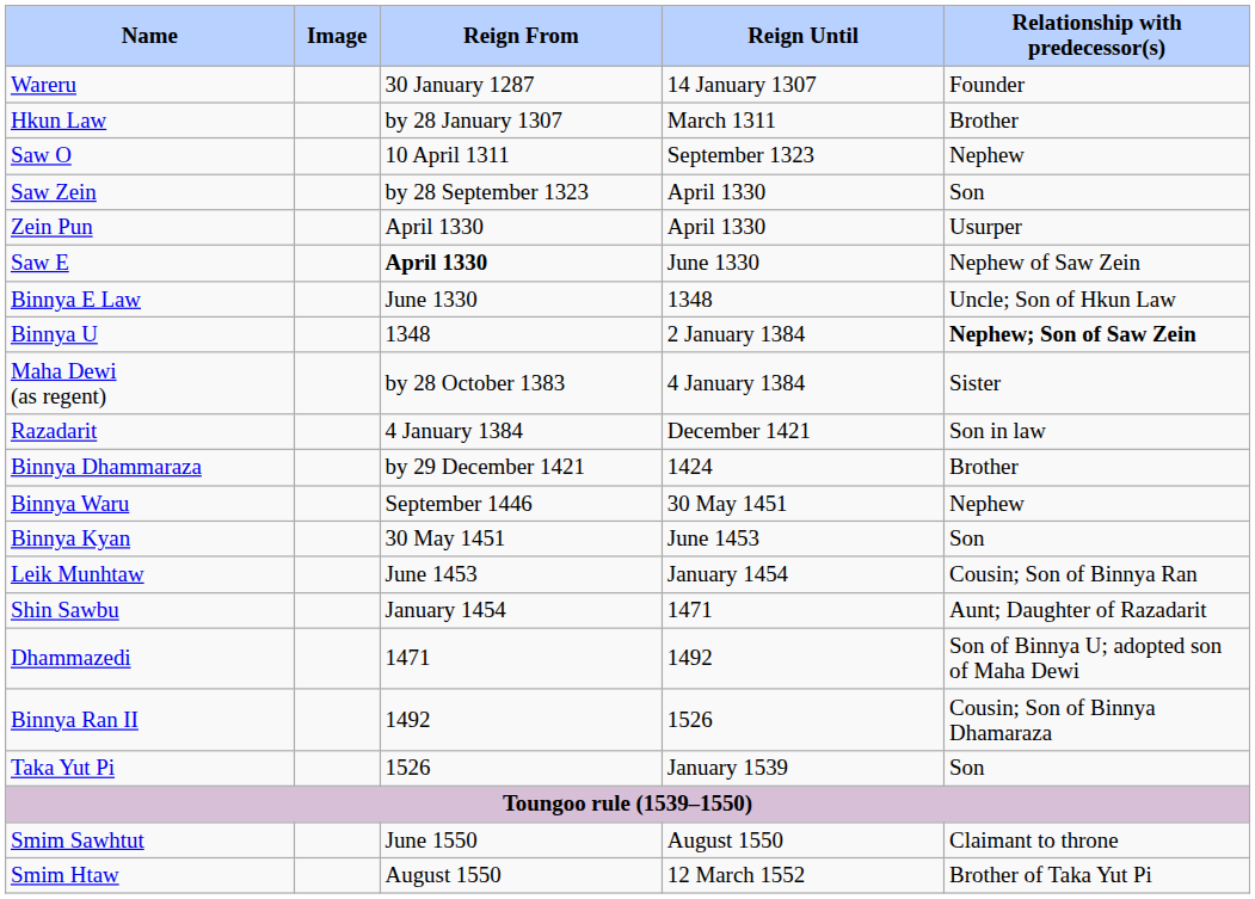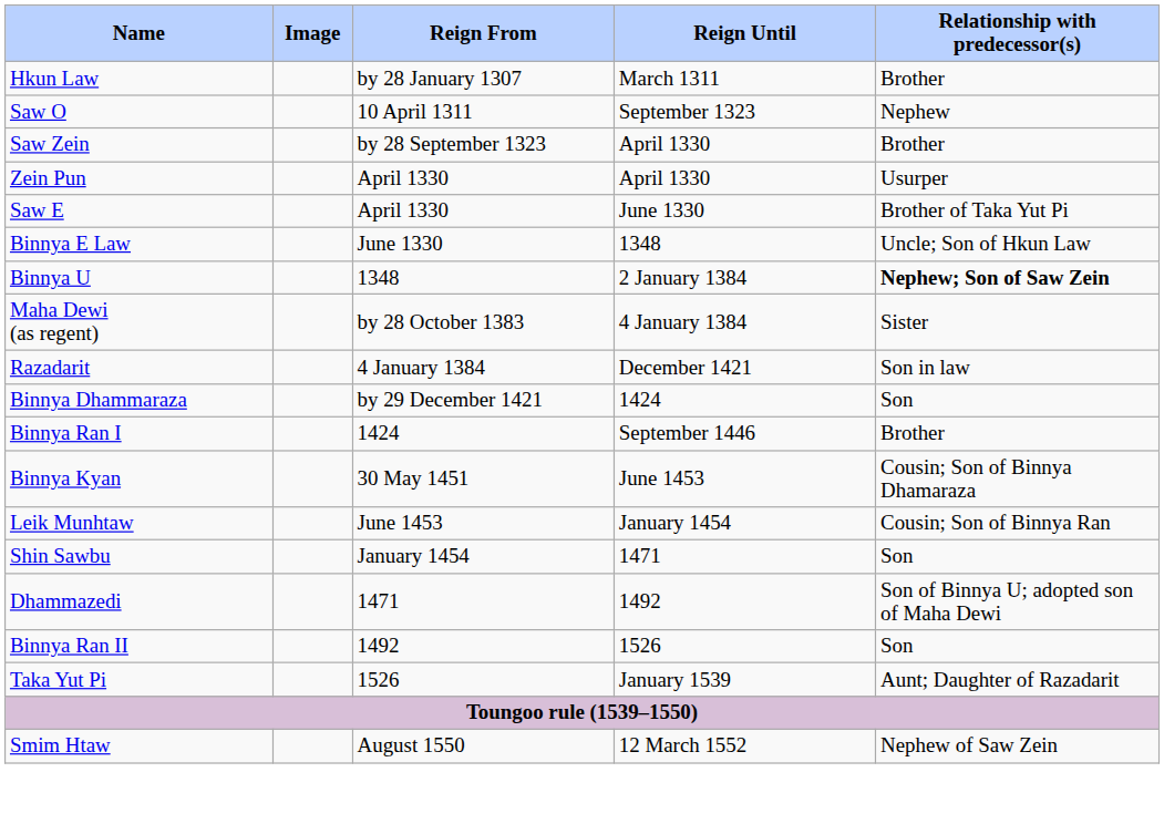 <table width=100% class="wikitable">
 <tr>
 <th style="background-color:#B9D1FF" width=10%>Name</th>
 <th style="background-color:#B9D1FF" width=1%>Image</th>
 <th style="background-color:#B9D1FF" width=10%>Reign From</th>
 <th style="background-color:#B9D1FF" width=10%>Reign Until</th>
 <th style="background-color:#B9D1FF" width=10%>Relationship with predecessor(s)</th>
-</tr>
-<tr>
-<td><a href='#'>Wareru</a></td>
-<td></td>
-<td>30 January 1287</td>
-<td> 14 January 1307</td>
-<td>Founder</td>
 </tr>
 <tr>
 <td><a href='#'>Hkun Law</a></td>
 <td></td>
 <td>by 28 January 1307</td>
 <td>March 1311</td>
 <td>Brother</td>
 </tr>
 <tr>
 <td><a href='#'>Saw O</a></td>
 <td></td>
 <td>10 April 1311</td>
 <td>September 1323</td>
 <td>Nephew</td>
 </tr>
 <tr>
 <td><a href='#'>Saw Zein</a></td>
 <td></td>
 <td>by 28 September 1323</td>
 <td> April 1330</td>
-<td>Son</td>
+<td>Brother</td>
 </tr>
 <tr>
 <td><a href='#'>Zein Pun</a></td>
 <td></td>
 <td> April 1330</td>
 <td> April 1330</td>
 <td>Usurper</td>
 </tr>
 <tr>
 <td><a href='#'>Saw E</a></td>
 <td></td>
-<td><strong> April 1330</strong></td>
+<td> April 1330</td>
 <td> June 1330</td>
-<td>Nephew of Saw Zein</td>
+<td>Brother of Taka Yut Pi</td>
 </tr>
 <tr>
 <td><a href='#'>Binnya E Law</a></td>
 <td></td>
 <td> June 1330</td>
 <td>1348</td>
 <td>Uncle; Son of Hkun Law</td>
 </tr>
 <tr>
 <td><a href='#'>Binnya U</a></td>
 <td></td>
 <td>1348</td>
 <td>2 January 1384</td>
 <td><strong>Nephew; Son of Saw Zein</strong></td>
 </tr>
 <tr>
 <td><a href='#'>Maha Dewi</a> <br> (as regent)</td>
 <td></td>
 <td>by 28 October 1383</td>
 <td>4 January 1384</td>
 <td>Sister</td>
 </tr>
 <tr>
 <td><a href='#'>Razadarit</a></td>
 <td></td>
 <td>4 January 1384</td>
 <td> December 1421</td>
 <td>Son in law</td>
 </tr>
 <tr>
 <td><a href='#'>Binnya Dhammaraza</a></td>
 <td></td>
 <td>by 29 December 1421</td>
 <td>1424</td>
-<td>Brother</td>
+<td>Son</td>
 </tr>
 <tr>
-<td><a href='#'>Binnya Waru</a></td>
+<td><a href='#'>Binnya Ran I</a></td>
 <td></td>
+<td>1424</td>
 <td> September 1446</td>
-<td>30 May 1451</td>
-<td>Nephew</td>
+<td>Brother</td>
 </tr>
 <tr>
 <td><a href='#'>Binnya Kyan</a></td>
 <td></td>
 <td>30 May 1451</td>
 <td> June 1453</td>
-<td>Son</td>
+<td>Cousin; Son of Binnya Dhamaraza</td>
 </tr>
 <tr>
 <td><a href='#'>Leik Munhtaw</a></td>
 <td></td>
 <td> June 1453</td>
 <td> January 1454</td>
 <td>Cousin; Son of Binnya Ran</td>
 </tr>
 <tr>
 <td><a href='#'>Shin Sawbu</a></td>
 <td></td>
 <td> January 1454</td>
 <td>1471</td>
-<td>Aunt; Daughter of Razadarit</td>
+<td>Son</td>
 </tr>
 <tr>
 <td><a href='#'>Dhammazedi</a></td>
 <td></td>
 <td>1471</td>
 <td>1492</td>
 <td>Son of Binnya U; adopted son of Maha Dewi</td>
 </tr>
 <tr>
 <td><a href='#'>Binnya Ran II</a></td>
 <td></td>
 <td>1492</td>
 <td>1526</td>
-<td>Cousin; Son of Binnya Dhamaraza</td>
+<td>Son</td>
 </tr>
 <tr>
 <td><a href='#'>Taka Yut Pi</a></td>
 <td></td>
 <td>1526</td>
 <td> January 1539</td>
-<td>Son</td>
+<td>Aunt; Daughter of Razadarit</td>
 </tr>
 <tr>
 <td align="center" colspan=5 style="background-color:#D8BFD8"><strong>Toungoo rule (1539–1550)</strong></td>
-</tr>
-<tr>
-<td><a href='#'>Smim Sawhtut</a></td>
-<td></td>
-<td>June 1550</td>
-<td>August 1550</td>
-<td>Claimant to throne</td>
 </tr>
 <tr>
 <td><a href='#'>Smim Htaw</a></td>
 <td></td>
 <td>August 1550</td>
 <td>12 March 1552</td>
-<td>Brother of Taka Yut Pi</td>
+<td>Nephew of Saw Zein</td>
 </tr>
 </table>
